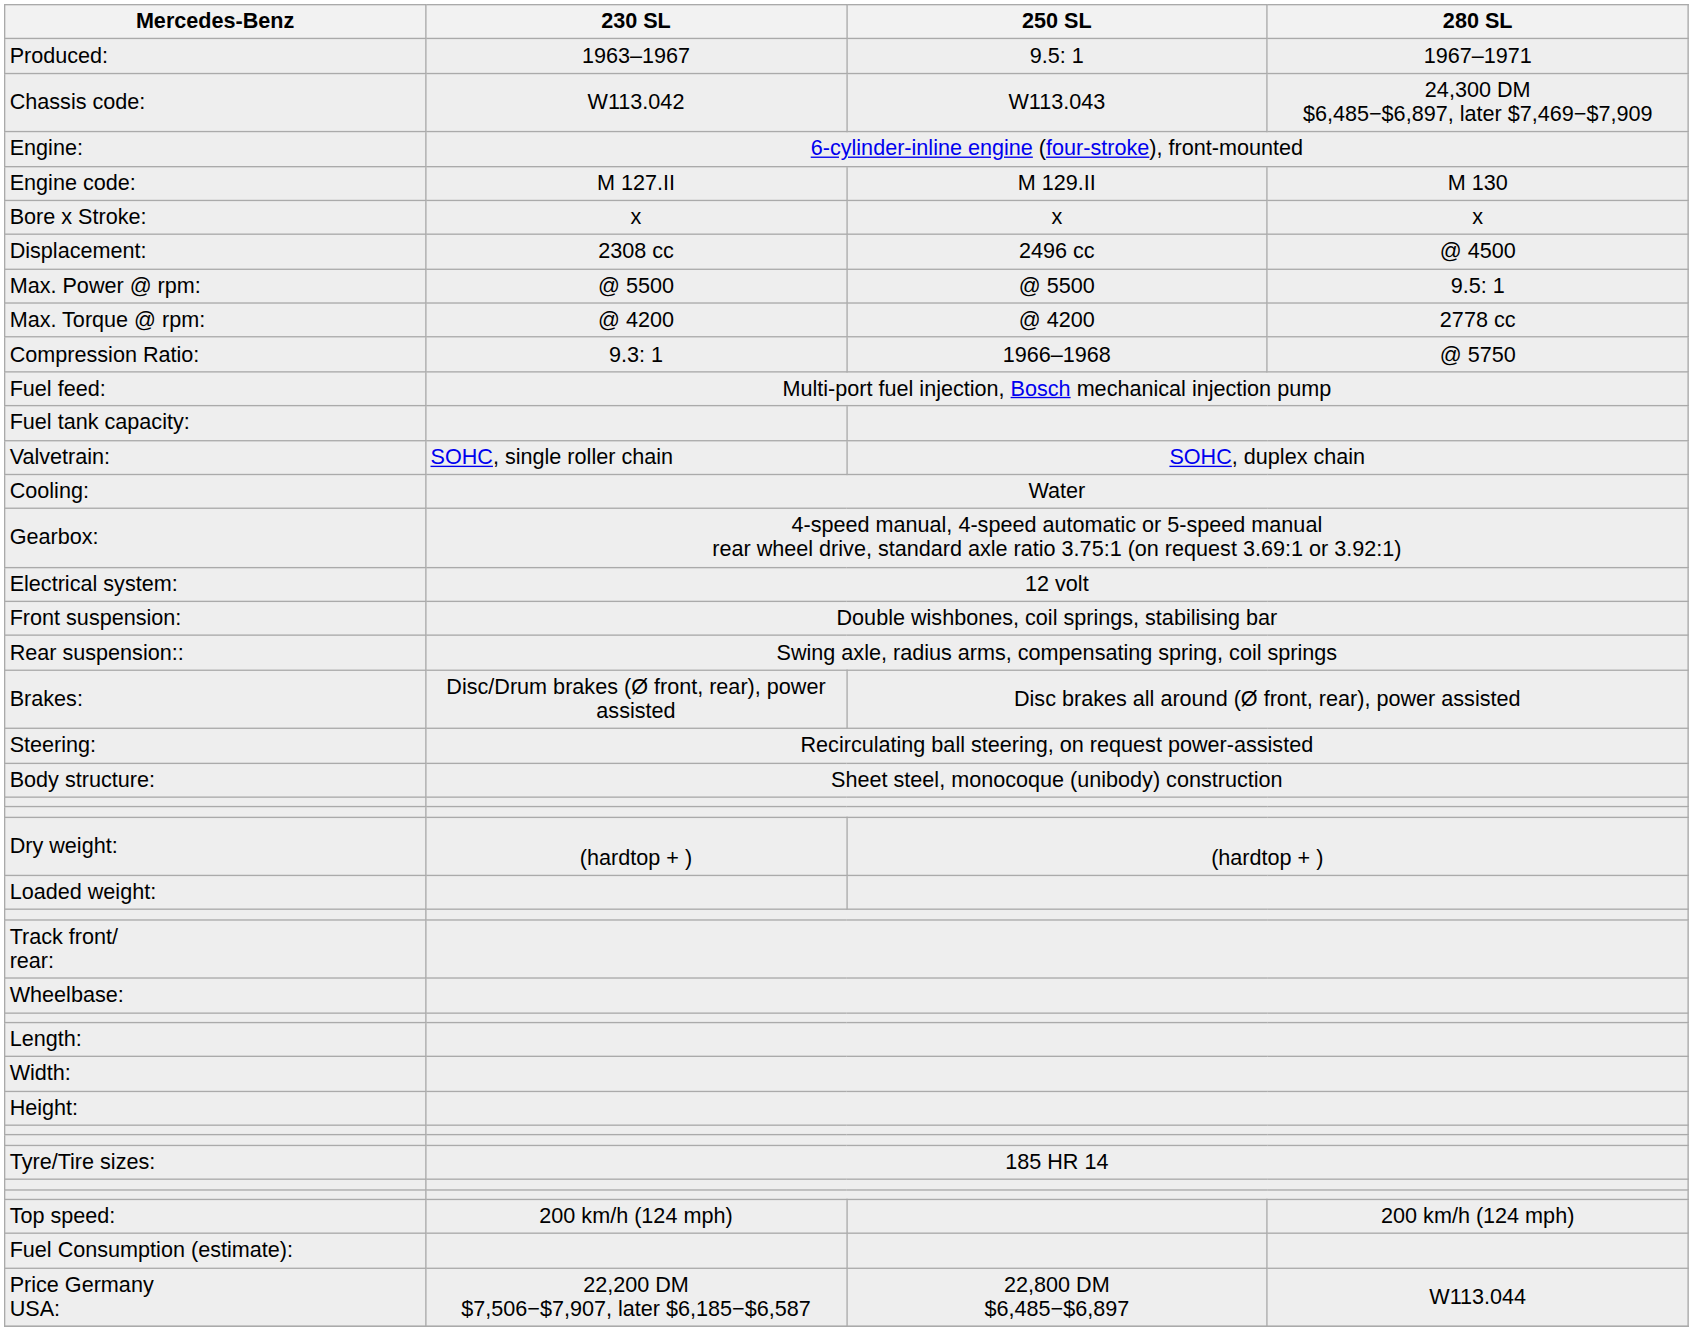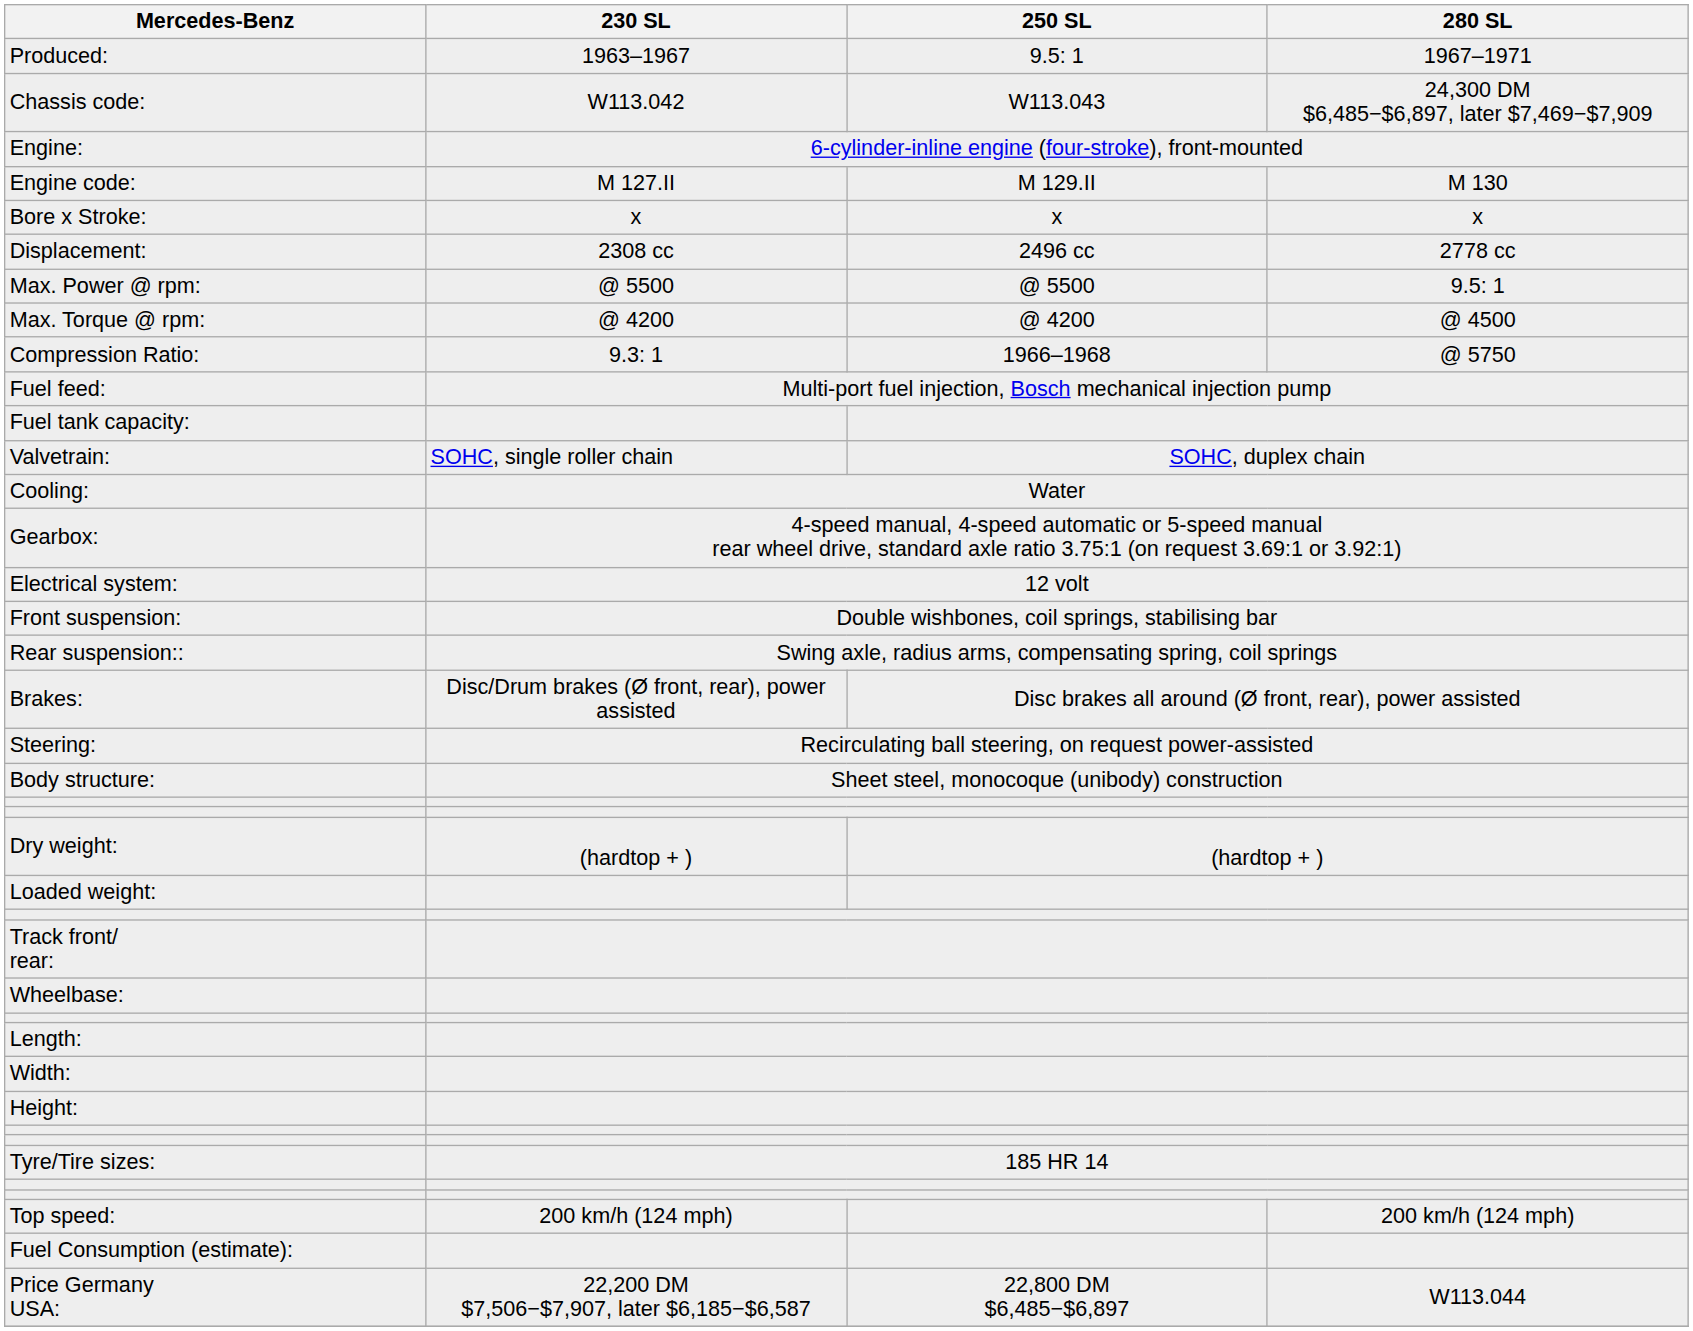 <table class="wikitable">
 <tr>
 <th width="25%">Mercedes-Benz</th>
 <th width="25%">230 SL</th>
 <th width="25%">250 SL</th>
 <th width="25%">280 SL</th>
 </tr>
 <tr style="background:#EEEEEE;">
 <td>Produced: </td>
 <td align="center">1963–1967</td>
 <td align="center">9.5: 1</td>
 <td align="center">1967–1971</td>
 </tr>
 <tr style="background:#EEEEEE;">
 <td>Chassis code: </td>
 <td align="center">W113.042</td>
 <td align="center">W113.043</td>
 <td align="center">24,300 DM<br> $6,485−$6,897, later $7,469−$7,909</td>
 </tr>
 <tr style="background:#EEEEEE;">
 <td>Engine: </td>
 <td colspan="3" align="center"><a href='#'>6-cylinder-inline engine</a> (<a href='#'>four-stroke</a>), front-mounted</td>
 </tr>
 <tr style="background:#EEEEEE;">
 <td>Engine code: </td>
 <td align="center">M 127.II</td>
 <td align="center">M 129.II</td>
 <td align="center">M 130</td>
 </tr>
 <tr style="background:#EEEEEE;">
 <td>Bore x Stroke: </td>
 <td align="center"> x </td>
 <td align="center"> x </td>
 <td align="center"> x </td>
 </tr>
 <tr style="background:#EEEEEE;">
 <td>Displacement: </td>
 <td align="center">2308 cc</td>
 <td align="center">2496 cc</td>
-<td align="center"> @ 4500</td>
+<td align="center">2778 cc</td>
 </tr>
 <tr style="background:#EEEEEE;">
 <td>Max. Power @ rpm: </td>
 <td align="center"> @ 5500</td>
 <td align="center"> @ 5500</td>
 <td align="center">9.5: 1</td>
 </tr>
 <tr style="background:#EEEEEE;">
 <td>Max. Torque @ rpm: </td>
 <td align="center"> @ 4200</td>
 <td align="center"> @ 4200</td>
-<td align="center">2778 cc</td>
+<td align="center"> @ 4500</td>
 </tr>
 <tr style="background:#EEEEEE;">
 <td>Compression Ratio: </td>
 <td align="center">9.3: 1</td>
 <td align="center">1966–1968</td>
 <td align="center"> @ 5750</td>
 </tr>
 <tr style="background:#EEEEEE;">
 <td>Fuel feed: </td>
 <td colspan="3" align="center">Multi-port fuel injection, <a href='#'>Bosch</a> mechanical injection pump</td>
 </tr>
 <tr style="background:#EEEEEE;">
 <td>Fuel tank capacity: </td>
 <td align="center"></td>
 <td colspan="2" align="center"></td>
 </tr>
 <tr style="background:#EEEEEE;">
 <td>Valvetrain: </td>
 <td><a href='#'>SOHC</a>, single roller chain</td>
 <td colspan="2" align="center"><a href='#'>SOHC</a>, duplex chain</td>
 </tr>
 <tr style="background:#EEEEEE;">
 <td>Cooling: </td>
 <td colspan="3" align="center">Water</td>
 </tr>
 <tr style="background:#EEEEEE;">
 <td>Gearbox: </td>
 <td colspan="3" align="center">4-speed manual, 4-speed automatic or 5-speed manual<br>  rear wheel drive, standard axle ratio 3.75:1 (on request 3.69:1 or 3.92:1)</td>
 </tr>
 <tr style="background:#EEEEEE;">
 <td>Electrical system: </td>
 <td colspan="3" align="center">12 volt</td>
 </tr>
 <tr style="background:#EEEEEE;">
 <td>Front suspension: </td>
 <td colspan="3" align="center">Double wishbones, coil springs, stabilising bar</td>
 </tr>
 <tr style="background:#EEEEEE;">
 <td>Rear suspension:: </td>
 <td colspan="3" align="center">Swing axle, radius arms, compensating spring, coil springs</td>
 </tr>
 <tr style="background:#EEEEEE;">
 <td>Brakes: </td>
 <td align="center">Disc/Drum brakes (Ø  front,  rear), power assisted</td>
 <td colspan="2" align="center">Disc brakes all around (Ø  front,  rear), power assisted</td>
 </tr>
 <tr style="background:#EEEEEE;">
 <td>Steering: </td>
 <td colspan="3" align="center">Recirculating ball steering, on request power-assisted</td>
 </tr>
 <tr style="background:#EEEEEE;">
 <td>Body structure: </td>
 <td colspan="3" align="center">Sheet steel, monocoque (unibody) construction</td>
 </tr>
 <tr style="background:#EEEEEE;">
 <td></td>
 <td colspan="3" align="center"></td>
 </tr>
 <tr style="background:#EEEEEE;">
 <td></td>
 <td colspan="3" align="center"></td>
 </tr>
 <tr style="background:#EEEEEE;">
 <td>Dry weight: </td>
 <td align="center"> <br> (hardtop + )</td>
 <td colspan="2" align="center"> <br> (hardtop + )</td>
 </tr>
 <tr style="background:#EEEEEE;">
 <td>Loaded weight: </td>
 <td align="center"></td>
 <td colspan="2" align="center"></td>
 </tr>
 <tr style="background:#EEEEEE;">
 <td></td>
 <td colspan="3" align="center"></td>
 </tr>
 <tr style="background:#EEEEEE;">
 <td>Track front/<br>rear: </td>
 <td colspan="3" align="center"> </td>
 </tr>
 <tr style="background:#EEEEEE;">
 <td>Wheelbase: </td>
 <td colspan="3" align="center"></td>
 </tr>
 <tr style="background:#EEEEEE;">
 <td></td>
 <td colspan="3" align="center"></td>
 </tr>
 <tr style="background:#EEEEEE;">
 <td>Length: </td>
 <td colspan="3" align="center"></td>
 </tr>
 <tr style="background:#EEEEEE;">
 <td>Width: </td>
 <td colspan="3" align="center"></td>
 </tr>
 <tr style="background:#EEEEEE;">
 <td>Height: </td>
 <td colspan="3" align="center"></td>
 </tr>
 <tr style="background:#EEEEEE;">
 <td></td>
 <td colspan="3" align="center"></td>
 </tr>
 <tr style="background:#EEEEEE;">
 <td></td>
 <td colspan="3" align="center"></td>
 </tr>
 <tr style="background:#EEEEEE;">
 <td>Tyre/Tire sizes: </td>
 <td colspan="3" align="center">185 HR 14</td>
 </tr>
 <tr style="background:#EEEEEE;">
 <td></td>
 <td colspan="3" align="center"></td>
 </tr>
 <tr style="background:#EEEEEE;">
 <td></td>
 <td colspan="3" align="center"></td>
 </tr>
 <tr style="background:#EEEEEE;">
 <td>Top speed: </td>
 <td align="center">200 km/h (124 mph)</td>
 <td align="center"></td>
 <td align="center">200 km/h (124 mph)</td>
 </tr>
 <tr style="background:#EEEEEE;">
 <td>Fuel Consumption (estimate): </td>
 <td align="center"></td>
 <td align="center"></td>
 <td align="center"></td>
 </tr>
 <tr style="background:#EEEEEE;">
 <td>Price Germany <br> USA: </td>
 <td align="center">22,200 DM<br> $7,506−$7,907, later $6,185−$6,587</td>
 <td align="center">22,800 DM<br> $6,485−$6,897</td>
 <td align="center">W113.044</td>
 </tr>
 <tr style="background:#EEEEEE;">
 </tr>
 </table>
